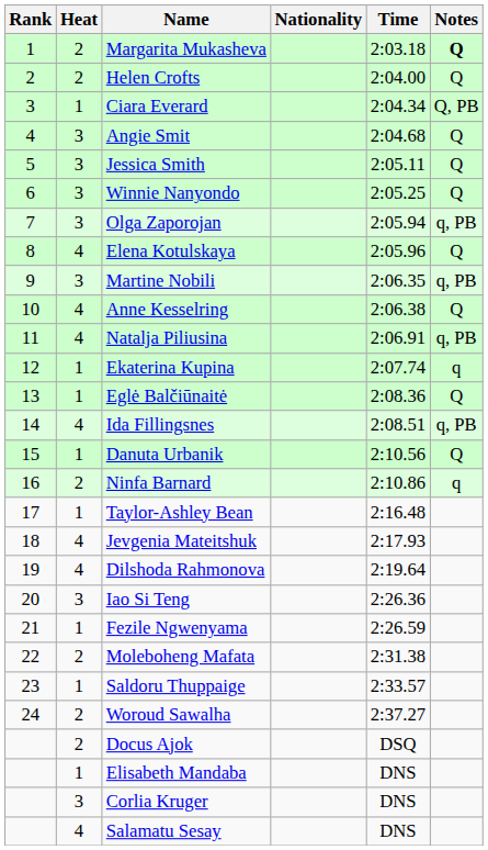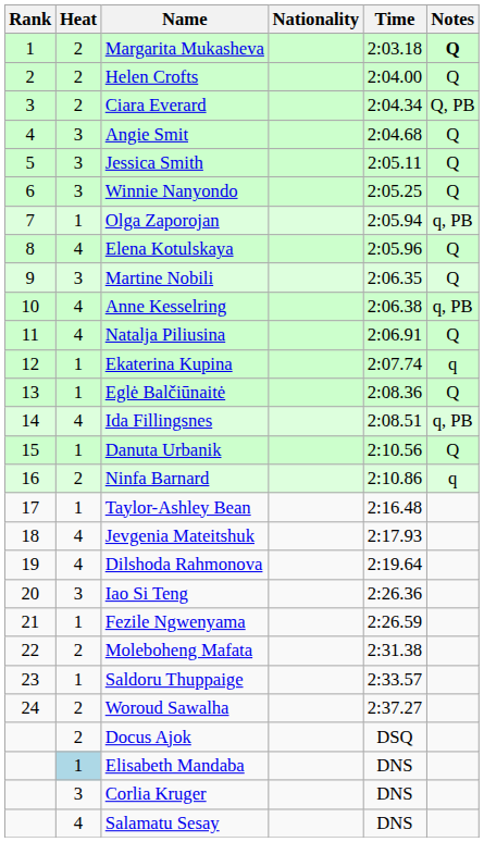 <table class="wikitable sortable" style="text-align:center">
 <tr>
 <th>Rank</th>
 <th>Heat</th>
 <th>Name</th>
 <th>Nationality</th>
 <th>Time</th>
 <th>Notes</th>
 </tr>
 <tr bgcolor=ccffcc>
 <td>1</td>
 <td>2</td>
 <td align=left><a href='#'>Margarita Mukasheva</a></td>
 <td align=left></td>
 <td>2:03.18</td>
 <td><strong>Q</strong></td>
 </tr>
 <tr bgcolor=ccffcc>
 <td>2</td>
 <td>2</td>
 <td align=left><a href='#'>Helen Crofts</a></td>
 <td align=left></td>
 <td>2:04.00</td>
 <td>Q</td>
 </tr>
 <tr bgcolor=ccffcc>
 <td>3</td>
-<td>1</td>
+<td>2</td>
 <td align=left><a href='#'>Ciara Everard</a></td>
 <td align=left></td>
 <td>2:04.34</td>
 <td>Q, PB</td>
 </tr>
 <tr bgcolor=ccffcc>
 <td>4</td>
 <td>3</td>
 <td align=left><a href='#'>Angie Smit</a></td>
 <td align=left></td>
 <td>2:04.68</td>
 <td>Q</td>
 </tr>
 <tr bgcolor=ccffcc>
 <td>5</td>
 <td>3</td>
 <td align=left><a href='#'>Jessica Smith</a></td>
 <td align=left></td>
 <td>2:05.11</td>
 <td>Q</td>
 </tr>
 <tr bgcolor=ccffcc>
 <td>6</td>
 <td>3</td>
 <td align=left><a href='#'>Winnie Nanyondo</a></td>
 <td align=left></td>
 <td>2:05.25</td>
 <td>Q</td>
 </tr>
 <tr bgcolor=ddffdd>
 <td>7</td>
-<td>3</td>
+<td>1</td>
 <td align=left><a href='#'>Olga Zaporojan</a></td>
 <td align=left></td>
 <td>2:05.94</td>
 <td>q, PB</td>
 </tr>
 <tr bgcolor=ccffcc>
 <td>8</td>
 <td>4</td>
 <td align=left><a href='#'>Elena Kotulskaya</a></td>
 <td align=left></td>
 <td>2:05.96</td>
 <td>Q</td>
 </tr>
 <tr bgcolor=ddffdd>
 <td>9</td>
 <td>3</td>
 <td align=left><a href='#'>Martine Nobili</a></td>
 <td align=left></td>
 <td>2:06.35</td>
-<td>q, PB</td>
+<td>Q</td>
 </tr>
 <tr bgcolor=ccffcc>
 <td>10</td>
 <td>4</td>
 <td align=left><a href='#'>Anne Kesselring</a></td>
 <td align=left></td>
 <td>2:06.38</td>
-<td>Q</td>
+<td>q, PB</td>
 </tr>
 <tr bgcolor=ccffcc>
 <td>11</td>
 <td>4</td>
 <td align=left><a href='#'>Natalja Piliusina</a></td>
 <td align=left></td>
 <td>2:06.91</td>
-<td>q, PB</td>
+<td>Q</td>
 </tr>
 <tr bgcolor=ccffcc>
 <td>12</td>
 <td>1</td>
 <td align=left><a href='#'>Ekaterina Kupina</a></td>
 <td align=left></td>
 <td>2:07.74</td>
 <td>q</td>
 </tr>
 <tr bgcolor=ccffcc>
 <td>13</td>
 <td>1</td>
 <td align=left><a href='#'>Eglė Balčiūnaitė</a></td>
 <td align=left></td>
 <td>2:08.36</td>
 <td>Q</td>
 </tr>
 <tr bgcolor=ddffdd>
 <td>14</td>
 <td>4</td>
 <td align=left><a href='#'>Ida Fillingsnes</a></td>
 <td align=left></td>
 <td>2:08.51</td>
 <td>q, PB</td>
 </tr>
 <tr bgcolor=ccffcc>
 <td>15</td>
 <td>1</td>
 <td align=left><a href='#'>Danuta Urbanik</a></td>
 <td align=left></td>
 <td>2:10.56</td>
 <td>Q</td>
 </tr>
 <tr bgcolor=ddffdd>
 <td>16</td>
 <td>2</td>
 <td align=left><a href='#'>Ninfa Barnard</a></td>
 <td align=left></td>
 <td>2:10.86</td>
 <td>q</td>
 </tr>
 <tr>
 <td>17</td>
 <td>1</td>
 <td align=left><a href='#'>Taylor-Ashley Bean</a></td>
 <td align=left></td>
 <td>2:16.48</td>
 <td></td>
 </tr>
 <tr>
 <td>18</td>
 <td>4</td>
 <td align=left><a href='#'>Jevgenia Mateitshuk</a></td>
 <td align=left></td>
 <td>2:17.93</td>
 <td></td>
 </tr>
 <tr>
 <td>19</td>
 <td>4</td>
 <td align=left><a href='#'>Dilshoda Rahmonova</a></td>
 <td align=left></td>
 <td>2:19.64</td>
 <td></td>
 </tr>
 <tr>
 <td>20</td>
 <td>3</td>
 <td align=left><a href='#'>Iao Si Teng</a></td>
 <td align=left></td>
 <td>2:26.36</td>
 <td></td>
 </tr>
 <tr>
 <td>21</td>
 <td>1</td>
 <td align=left><a href='#'>Fezile Ngwenyama</a></td>
 <td align=left></td>
 <td>2:26.59</td>
 <td></td>
 </tr>
 <tr>
 <td>22</td>
 <td>2</td>
 <td align=left><a href='#'>Moleboheng Mafata</a></td>
 <td align=left></td>
 <td>2:31.38</td>
 <td></td>
 </tr>
 <tr>
 <td>23</td>
 <td>1</td>
 <td align=left><a href='#'>Saldoru Thuppaige</a></td>
 <td align=left></td>
 <td>2:33.57</td>
 <td></td>
 </tr>
 <tr>
 <td>24</td>
 <td>2</td>
 <td align=left><a href='#'>Woroud Sawalha</a></td>
 <td align=left></td>
 <td>2:37.27</td>
 <td></td>
 </tr>
 <tr>
 <td></td>
 <td>2</td>
 <td align=left><a href='#'>Docus Ajok</a></td>
 <td align=left></td>
 <td>DSQ</td>
 <td></td>
 </tr>
 <tr>
 <td></td>
-<td>1</td>
+<td style="background: lightblue;">1</td>
 <td align=left><a href='#'>Elisabeth Mandaba</a></td>
 <td align=left></td>
 <td>DNS</td>
 <td></td>
 </tr>
 <tr>
 <td></td>
 <td>3</td>
 <td align=left><a href='#'>Corlia Kruger</a></td>
 <td align=left></td>
 <td>DNS</td>
 <td></td>
 </tr>
 <tr>
 <td></td>
 <td>4</td>
 <td align=left><a href='#'>Salamatu Sesay</a></td>
 <td align=left></td>
 <td>DNS</td>
 <td></td>
 </tr>
 </table>
